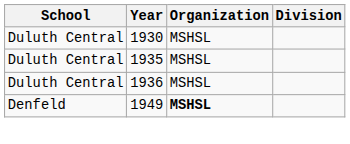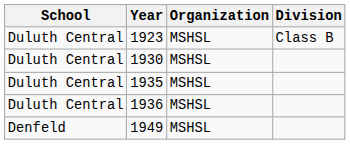 <table class="wikitable">
 <tr>
 <th>School</th>
 <th>Year</th>
 <th>Organization</th>
 <th>Division</th>
+</tr>
+<tr>
+<td>Duluth Central</td>
+<td>1923</td>
+<td>MSHSL</td>
+<td>Class B</td>
 </tr>
 <tr>
 <td>Duluth Central</td>
 <td>1930</td>
 <td>MSHSL</td>
 <td></td>
 </tr>
 <tr>
 <td>Duluth Central</td>
 <td>1935</td>
 <td>MSHSL</td>
 <td></td>
 </tr>
 <tr>
 <td>Duluth Central</td>
 <td>1936</td>
 <td>MSHSL</td>
 <td></td>
 </tr>
 <tr>
 <td>Denfeld</td>
 <td>1949</td>
-<td><strong>MSHSL</strong></td>
+<td>MSHSL</td>
 <td></td>
 </tr>
 </table>
